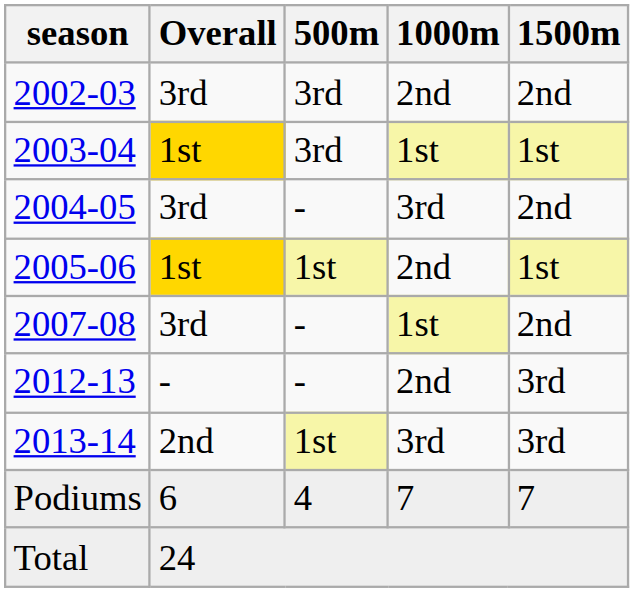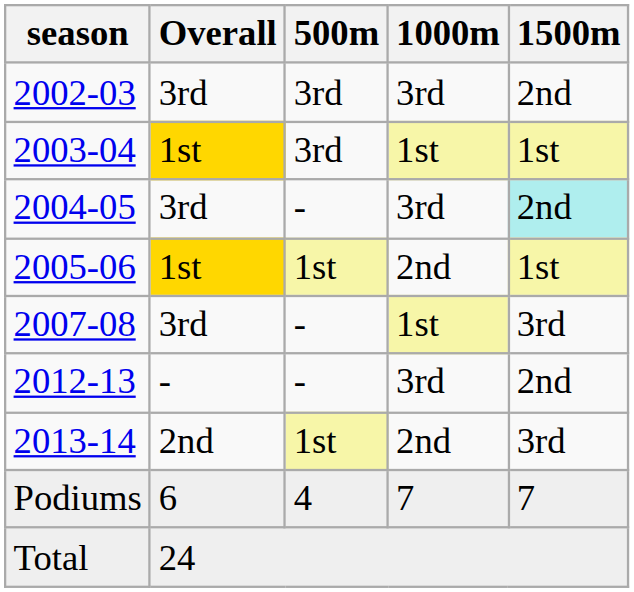 <table class="wikitable" style="font-size:100%" style="text-align:center">
 <tr>
 <th>season</th>
 <th>Overall</th>
 <th>500m</th>
 <th>1000m</th>
 <th>1500m</th>
 </tr>
 <tr>
 <td><a href='#'>2002-03</a></td>
 <td>3rd</td>
 <td>3rd</td>
-<td>2nd</td>
+<td>3rd</td>
 <td>2nd</td>
 </tr>
 <tr>
 <td><a href='#'>2003-04</a></td>
 <td style="background:gold">1st</td>
 <td>3rd</td>
 <td style="background:#F7F6A8;">1st</td>
 <td style="background:#F7F6A8;">1st</td>
 </tr>
 <tr>
 <td><a href='#'>2004-05</a></td>
 <td>3rd</td>
 <td>-</td>
 <td>3rd</td>
-<td>2nd</td>
+<td style="background: paleturquoise;">2nd</td>
 </tr>
 <tr>
 <td><a href='#'>2005-06</a></td>
 <td style="background:gold">1st</td>
 <td style="background:#F7F6A8;">1st</td>
 <td>2nd</td>
 <td style="background:#F7F6A8;">1st</td>
 </tr>
 <tr>
 <td><a href='#'>2007-08</a></td>
 <td>3rd</td>
 <td>-</td>
 <td style="background:#F7F6A8;">1st</td>
-<td>2nd</td>
+<td>3rd</td>
 </tr>
 <tr>
 <td><a href='#'>2012-13</a></td>
 <td>-</td>
 <td>-</td>
+<td>3rd</td>
 <td>2nd</td>
-<td>3rd</td>
 </tr>
 <tr>
 <td><a href='#'>2013-14</a></td>
 <td>2nd</td>
 <td style="background:#F7F6A8;">1st</td>
-<td>3rd</td>
+<td>2nd</td>
 <td>3rd</td>
 </tr>
 <tr>
 <td style="background:#EFEFEF">Podiums</td>
 <td style="background:#EFEFEF">6</td>
 <td style="background:#EFEFEF">4</td>
 <td style="background:#EFEFEF">7</td>
 <td style="background:#EFEFEF">7</td>
 </tr>
 <tr>
 <td style="background:#EFEFEF">Total</td>
 <td colspan="4";, style="background:#EFEFEF">24</td>
 </tr>
 </table>
